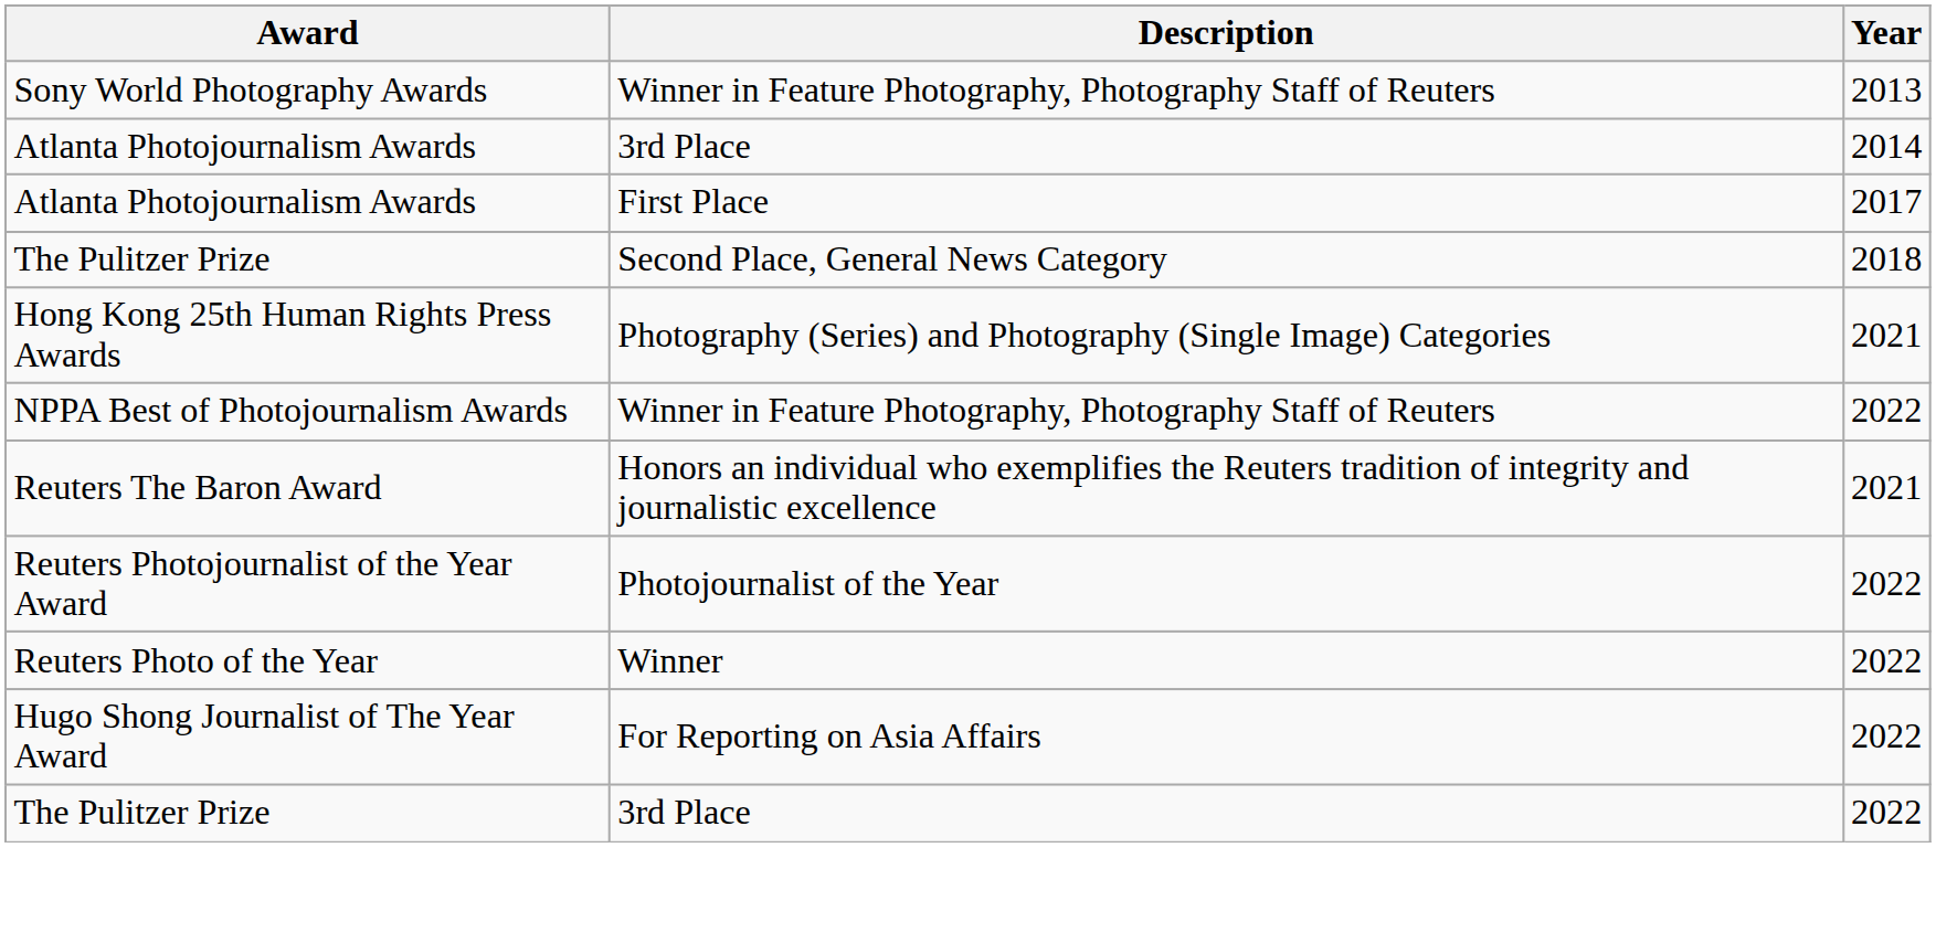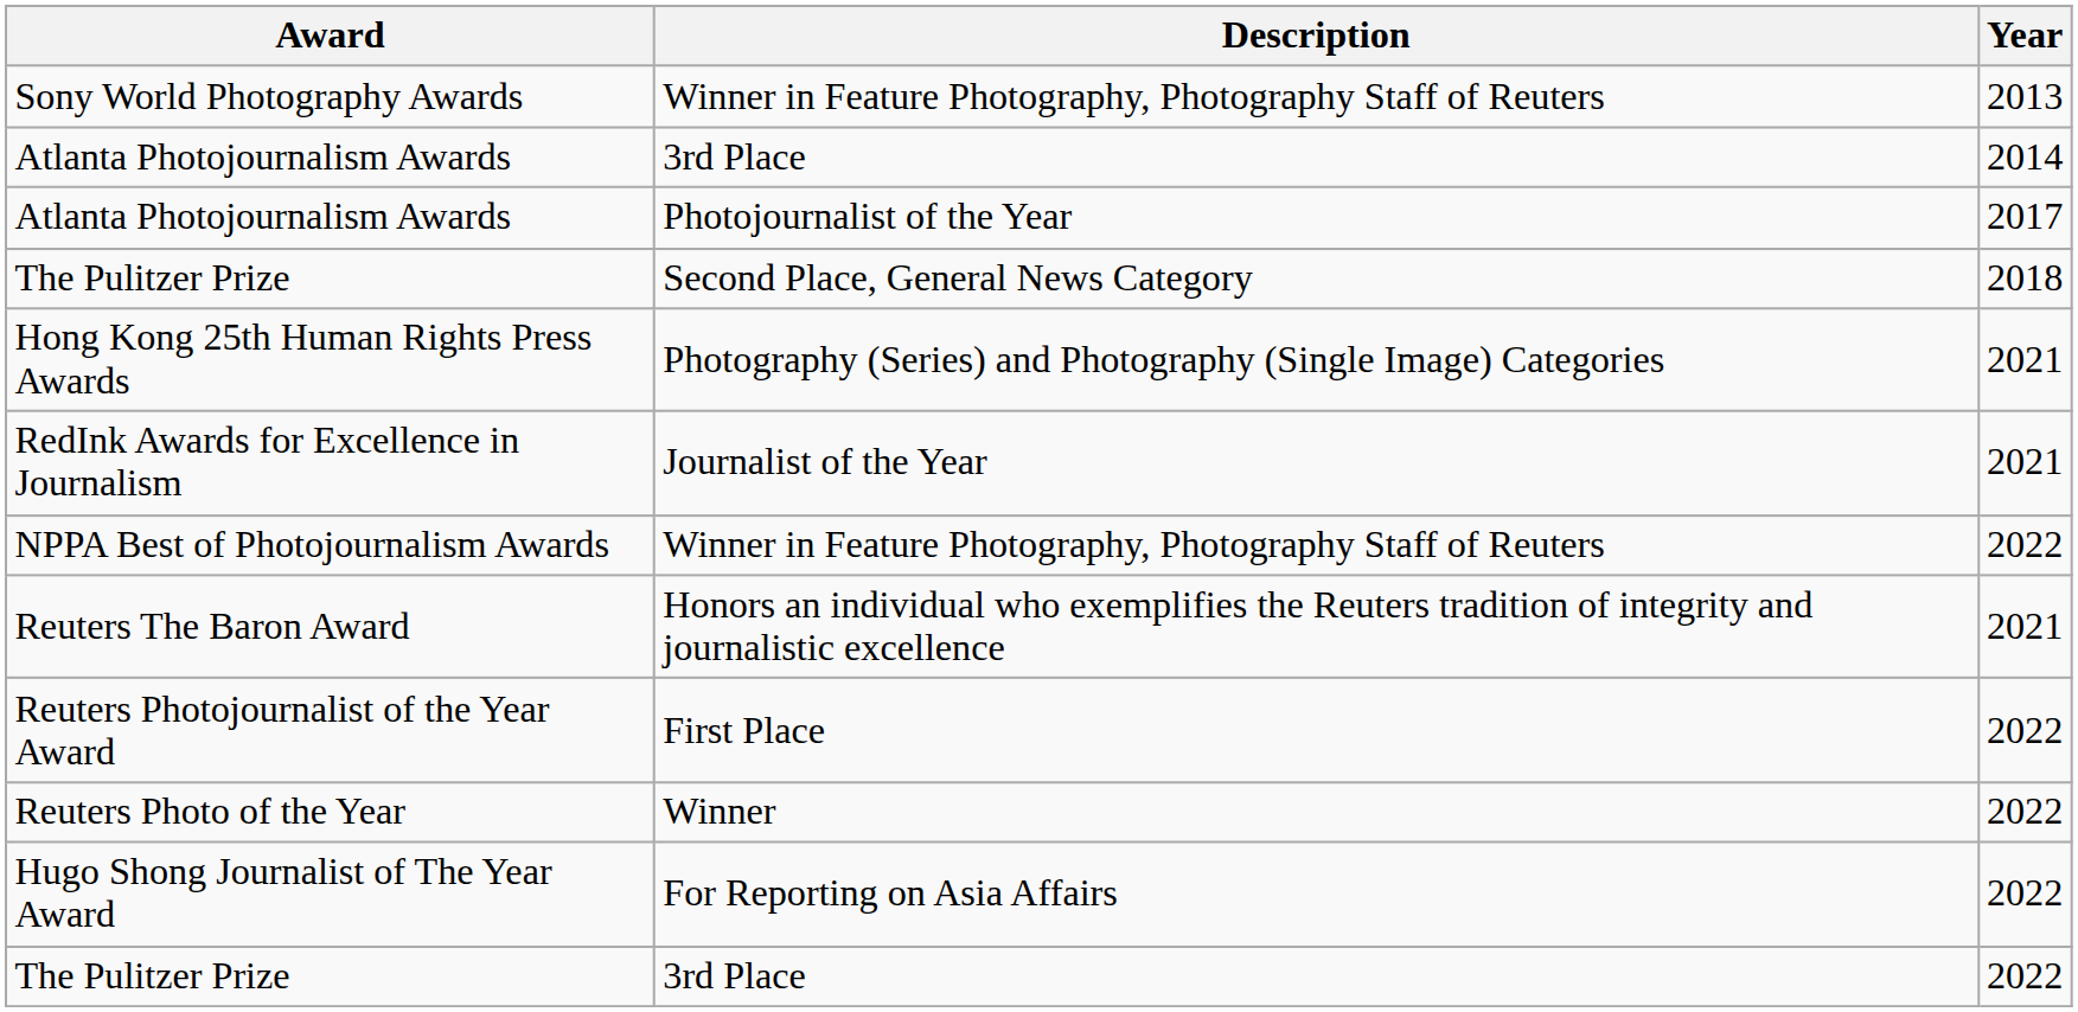 <table class="wikitable">
 <tr>
 <th>Award</th>
 <th>Description</th>
 <th>Year</th>
 </tr>
 <tr>
 <td>Sony World Photography Awards</td>
 <td>Winner in Feature Photography, Photography Staff of Reuters</td>
 <td>2013</td>
 </tr>
 <tr>
 <td>Atlanta Photojournalism Awards</td>
 <td>3rd Place</td>
 <td>2014</td>
 </tr>
 <tr>
 <td>Atlanta Photojournalism Awards</td>
-<td>First Place</td>
+<td>Photojournalist of the Year</td>
 <td>2017</td>
 </tr>
 <tr>
 <td>The Pulitzer Prize</td>
 <td>Second Place, General News Category</td>
 <td>2018</td>
 </tr>
 <tr>
 <td>Hong Kong 25th Human Rights Press Awards</td>
 <td>Photography (Series) and Photography (Single Image) Categories</td>
+<td>2021</td>
+</tr>
+<tr>
+<td>RedInk Awards for Excellence in Journalism</td>
+<td>Journalist of the Year</td>
 <td>2021</td>
 </tr>
 <tr>
 <td>NPPA Best of Photojournalism Awards</td>
 <td>Winner in Feature Photography, Photography Staff of Reuters</td>
 <td>2022</td>
 </tr>
 <tr>
 <td>Reuters The Baron Award</td>
 <td>Honors an individual who exemplifies the Reuters tradition of integrity and journalistic excellence</td>
 <td>2021</td>
 </tr>
 <tr>
 <td>Reuters Photojournalist of the Year Award</td>
-<td>Photojournalist of the Year</td>
+<td>First Place</td>
 <td>2022</td>
 </tr>
 <tr>
 <td>Reuters Photo of the Year</td>
 <td>Winner</td>
 <td>2022</td>
 </tr>
 <tr>
 <td>Hugo Shong Journalist of The Year Award</td>
 <td>For Reporting on Asia Affairs</td>
 <td>2022</td>
 </tr>
 <tr>
 <td>The Pulitzer Prize</td>
 <td>3rd Place</td>
 <td>2022</td>
 </tr>
 </table>
